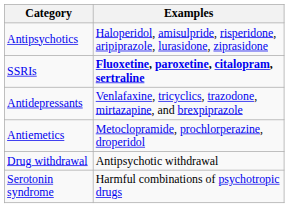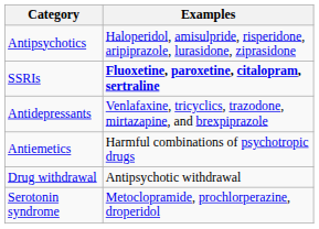 <table class="wikitable floatright" style="width: 30%">
 <tr>
 <th>Category</th>
 <th>Examples</th>
 </tr>
 <tr>
 <td><a href='#'>Antipsychotics</a></td>
 <td><a href='#'>Haloperidol</a>, <a href='#'>amisulpride</a>, <a href='#'>risperidone</a>, <a href='#'>aripiprazole</a>, <a href='#'>lurasidone</a>, <a href='#'>ziprasidone</a></td>
 </tr>
 <tr>
 <td><a href='#'>SSRIs</a></td>
 <td><strong><a href='#'>Fluoxetine</a>, <a href='#'>paroxetine</a>, <a href='#'>citalopram</a>, <a href='#'>sertraline</a></strong></td>
 </tr>
 <tr>
 <td><a href='#'>Antidepressants</a></td>
 <td><a href='#'>Venlafaxine</a>, <a href='#'>tricyclics</a>, <a href='#'>trazodone</a>, <a href='#'>mirtazapine</a>,  and <a href='#'>brexpiprazole</a></td>
 </tr>
 <tr>
 <td><a href='#'>Antiemetics</a></td>
-<td><a href='#'>Metoclopramide</a>, <a href='#'>prochlorperazine</a>, <a href='#'>droperidol</a></td>
+<td>Harmful combinations of <a href='#'>psychotropic drugs</a></td>
 </tr>
 <tr>
 <td><a href='#'>Drug withdrawal</a></td>
 <td>Antipsychotic withdrawal</td>
 </tr>
 <tr>
 <td><a href='#'>Serotonin syndrome</a></td>
-<td>Harmful combinations of <a href='#'>psychotropic drugs</a></td>
+<td><a href='#'>Metoclopramide</a>, <a href='#'>prochlorperazine</a>, <a href='#'>droperidol</a></td>
 </tr>
 </table>
